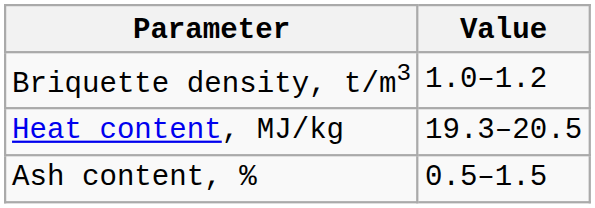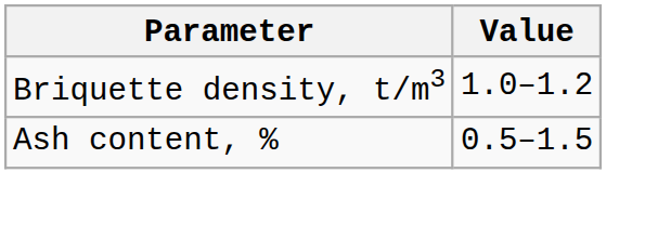 <table class="wikitable">
 <tr>
 <th>Parameter</th>
 <th>Value</th>
 </tr>
 <tr>
 <td>Briquette density, t/m<sup>3</sup></td>
 <td>1.0–1.2</td>
 </tr>
 <tr>
-<td><a href='#'>Heat content</a>, MJ/kg</td>
-<td>19.3–20.5</td>
-</tr>
-<tr>
 <td>Ash content, %</td>
 <td>0.5–1.5</td>
 </tr>
 </table>
